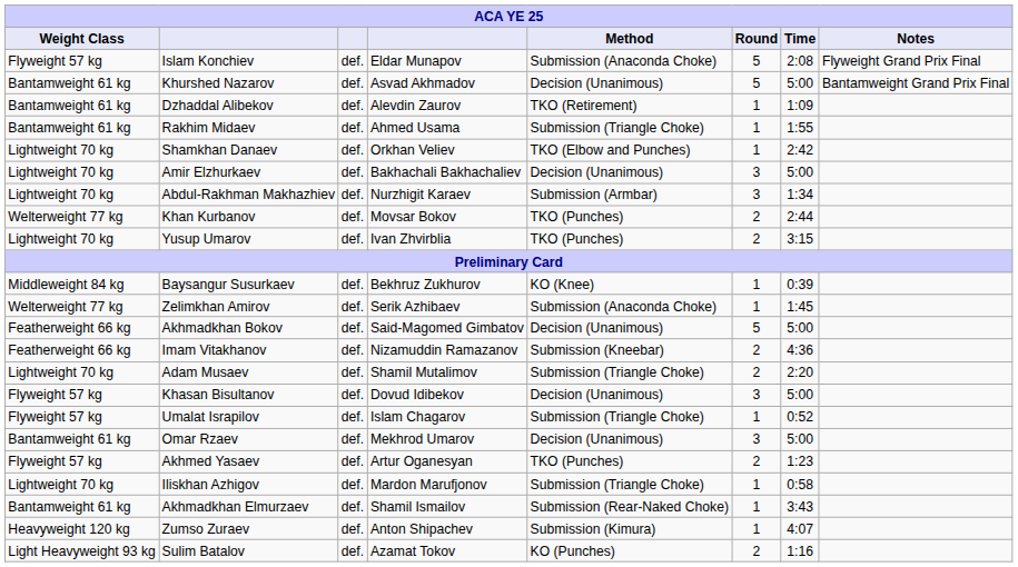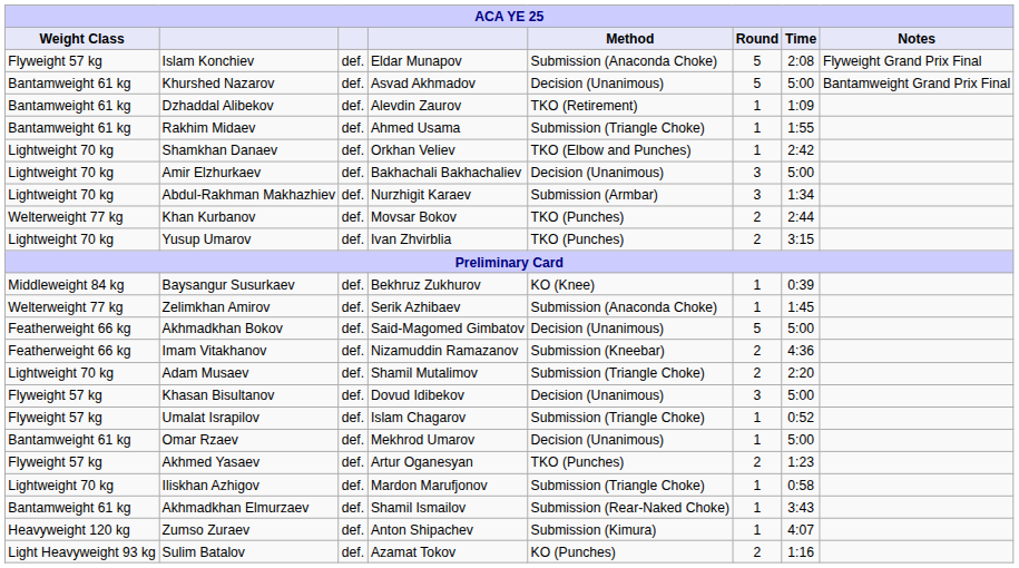 <table class="wikitable" style="font-size: 80%;">
 <tr>
 <th colspan="8" style="background-color: #ccf; color: #000080; text-align: center;"><strong>ACA YE 25</strong></th>
 </tr>
 <tr>
 <th colspan="1" style="background-color: #E6E8FA; color: #000000; text-align: center;">Weight Class</th>
 <th colspan="1" style="background-color: #E6E8FA; color: #000000; text-align: center;"></th>
 <th colspan="1" style="background-color: #E6E8FA; color: #000000; text-align: center;"></th>
 <th colspan="1" style="background-color: #E6E8FA; color: #000000; text-align: center;"></th>
 <th colspan="1" style="background-color: #E6E8FA; color: #000000; text-align: center;">Method</th>
 <th colspan="1" style="background-color: #E6E8FA; color: #000000; text-align: center;">Round</th>
 <th colspan="1" style="background-color: #E6E8FA; color: #000000; text-align: center;">Time</th>
 <th colspan="1" style="background-color: #E6E8FA; color: #000000; text-align: center;">Notes</th>
 </tr>
 <tr>
 <td>Flyweight 57 kg</td>
 <td> Islam Konchiev</td>
 <td>def.</td>
 <td> Eldar Munapov</td>
 <td>Submission (Anaconda Choke)</td>
 <td align=center>5</td>
 <td align=center>2:08</td>
 <td>Flyweight Grand Prix Final</td>
 </tr>
 <tr>
 <td>Bantamweight 61 kg</td>
 <td> Khurshed Nazarov</td>
 <td>def.</td>
 <td> Asvad Akhmadov</td>
 <td>Decision (Unanimous)</td>
 <td align=center>5</td>
 <td align=center>5:00</td>
 <td>Bantamweight Grand Prix Final</td>
 </tr>
 <tr>
 <td>Bantamweight 61 kg</td>
 <td> Dzhaddal Alibekov</td>
 <td>def.</td>
 <td> Alevdin Zaurov</td>
 <td>TKO (Retirement)</td>
 <td align=center>1</td>
 <td align=center>1:09</td>
 <td></td>
 </tr>
 <tr>
 <td>Bantamweight 61 kg</td>
 <td> Rakhim Midaev</td>
 <td>def.</td>
 <td> Ahmed Usama</td>
 <td>Submission (Triangle Choke)</td>
 <td align=center>1</td>
 <td align=center>1:55</td>
 <td></td>
 </tr>
 <tr>
 <td>Lightweight 70 kg</td>
 <td> Shamkhan Danaev</td>
 <td>def.</td>
 <td> Orkhan Veliev</td>
 <td>TKO (Elbow and Punches)</td>
 <td align=center>1</td>
 <td align=center>2:42</td>
 <td></td>
 </tr>
 <tr>
 <td>Lightweight 70 kg</td>
 <td> Amir Elzhurkaev</td>
 <td>def.</td>
 <td> Bakhachali Bakhachaliev</td>
 <td>Decision (Unanimous)</td>
 <td align=center>3</td>
 <td align=center>5:00</td>
 <td></td>
 </tr>
 <tr>
 <td>Lightweight 70 kg</td>
 <td> Abdul-Rakhman Makhazhiev</td>
 <td>def.</td>
 <td> Nurzhigit Karaev</td>
 <td>Submission (Armbar)</td>
 <td align=center>3</td>
 <td align=center>1:34</td>
 <td></td>
 </tr>
 <tr>
 <td>Welterweight 77 kg</td>
 <td> Khan Kurbanov</td>
 <td>def.</td>
 <td> Movsar Bokov</td>
 <td>TKO (Punches)</td>
 <td align=center>2</td>
 <td align=center>2:44</td>
 <td></td>
 </tr>
 <tr>
 <td>Lightweight 70 kg</td>
 <td> Yusup Umarov</td>
 <td>def.</td>
 <td> Ivan Zhvirblia</td>
 <td>TKO (Punches)</td>
 <td align=center>2</td>
 <td align=center>3:15</td>
 <td></td>
 </tr>
 <tr>
 <th colspan="8" style="background-color: #ccf; color: #000080; text-align: center;"><strong>Preliminary Card</strong></th>
 </tr>
 <tr>
 <td>Middleweight 84 kg</td>
 <td> Baysangur Susurkaev</td>
 <td>def.</td>
 <td> Bekhruz Zukhurov</td>
 <td>KO (Knee)</td>
 <td align=center>1</td>
 <td align=center>0:39</td>
 <td></td>
 </tr>
 <tr>
 <td>Welterweight 77 kg</td>
 <td> Zelimkhan Amirov</td>
 <td>def.</td>
 <td> Serik Azhibaev</td>
 <td>Submission (Anaconda Choke)</td>
 <td align=center>1</td>
 <td align=center>1:45</td>
 <td></td>
 </tr>
 <tr>
 <td>Featherweight 66 kg</td>
 <td> Akhmadkhan Bokov</td>
 <td>def.</td>
 <td> Said-Magomed Gimbatov</td>
 <td>Decision (Unanimous)</td>
 <td align=center>5</td>
 <td align=center>5:00</td>
 <td></td>
 </tr>
 <tr>
 <td>Featherweight 66 kg</td>
 <td> Imam Vitakhanov</td>
 <td>def.</td>
 <td> Nizamuddin Ramazanov</td>
 <td>Submission (Kneebar)</td>
 <td align=center>2</td>
 <td align=center>4:36</td>
 <td></td>
 </tr>
 <tr>
 <td>Lightweight 70 kg</td>
 <td> Adam Musaev</td>
 <td>def.</td>
 <td> Shamil Mutalimov</td>
 <td>Submission (Triangle Choke)</td>
 <td align=center>2</td>
 <td align=center>2:20</td>
 <td></td>
 </tr>
 <tr>
 <td>Flyweight 57 kg</td>
 <td> Khasan Bisultanov</td>
 <td>def.</td>
 <td> Dovud Idibekov</td>
 <td>Decision (Unanimous)</td>
 <td align=center>3</td>
 <td align=center>5:00</td>
 <td></td>
 </tr>
 <tr>
 <td>Flyweight 57 kg</td>
 <td> Umalat Israpilov</td>
 <td>def.</td>
 <td> Islam Chagarov</td>
 <td>Submission (Triangle Choke)</td>
 <td align=center>1</td>
 <td align=center>0:52</td>
 <td></td>
 </tr>
 <tr>
 <td>Bantamweight 61 kg</td>
 <td> Omar Rzaev</td>
 <td>def.</td>
 <td> Mekhrod Umarov</td>
 <td>Decision (Unanimous)</td>
-<td align=center>3</td>
+<td align=center>1</td>
 <td align=center>5:00</td>
 <td></td>
 </tr>
 <tr>
 <td>Flyweight 57 kg</td>
 <td> Akhmed Yasaev</td>
 <td>def.</td>
 <td> Artur Oganesyan</td>
 <td>TKO (Punches)</td>
 <td align=center>2</td>
 <td align=center>1:23</td>
 <td></td>
 </tr>
 <tr>
 <td>Lightweight 70 kg</td>
 <td> Iliskhan Azhigov</td>
 <td>def.</td>
 <td> Mardon Marufjonov</td>
 <td>Submission (Triangle Choke)</td>
 <td align=center>1</td>
 <td align=center>0:58</td>
 <td></td>
 </tr>
 <tr>
 <td>Bantamweight 61 kg</td>
 <td> Akhmadkhan Elmurzaev</td>
 <td>def.</td>
 <td> Shamil Ismailov</td>
 <td>Submission (Rear-Naked Choke)</td>
 <td align=center>1</td>
 <td align=center>3:43</td>
 <td></td>
 </tr>
 <tr>
 <td>Heavyweight 120 kg</td>
 <td> Zumso Zuraev</td>
 <td>def.</td>
 <td> Anton Shipachev</td>
 <td>Submission (Kimura)</td>
 <td align=center>1</td>
 <td align=center>4:07</td>
 <td></td>
 </tr>
 <tr>
 <td>Light Heavyweight 93 kg</td>
 <td> Sulim Batalov</td>
 <td>def.</td>
 <td> Azamat Tokov</td>
 <td>KO (Punches)</td>
 <td align=center>2</td>
 <td align=center>1:16</td>
 <td></td>
 </tr>
 </table>
